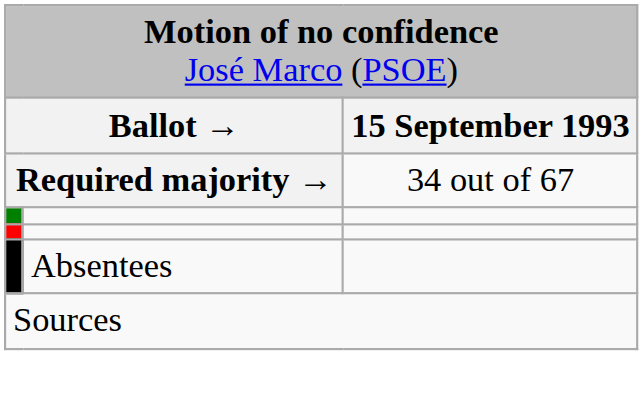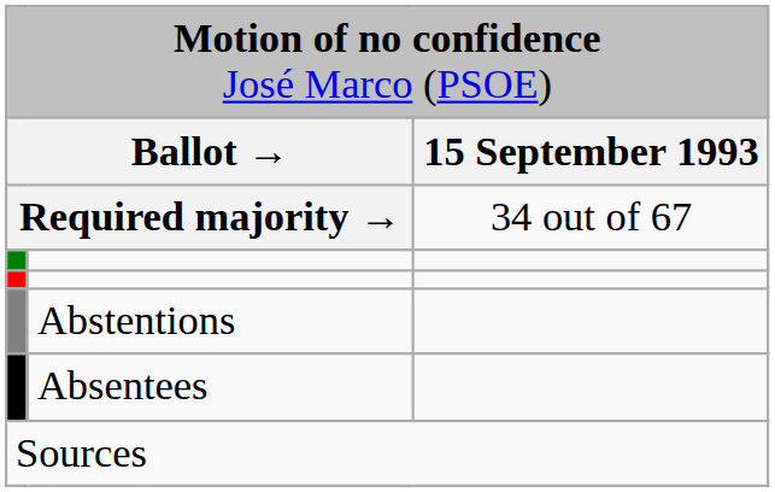 <table class="wikitable" style="text-align:center;">
 <tr>
 <td colspan="3" align="center" bgcolor="#C0C0C0"><strong>Motion of no confidence</strong><br><a href='#'>José Marco</a> (<a href='#'>PSOE</a>)</td>
 </tr>
 <tr>
 <th colspan="2" width="150px">Ballot →</th>
 <th>15 September 1993</th>
 </tr>
 <tr>
 <th colspan="2">Required majority →</th>
 <td>34 out of 67 </td>
 </tr>
 <tr>
 <th width="1px" style="background:green;"></th>
 <td align="left"></td>
 <td></td>
 </tr>
 <tr>
 <th style="color:inherit;background:red;"></th>
 <td align="left"></td>
 <td></td>
 </tr>
 <tr>
+<th style="color:inherit;background:gray;"></th>
+<td align="left"><span>Abstentions</span></td>
+<td></td>
+</tr>
+<tr>
 <th style="color:inherit;background:black;"></th>
 <td align="left"><span>Absentees</span></td>
 <td></td>
 </tr>
 <tr>
 <td align="left" colspan="3">Sources</td>
 </tr>
 </table>
